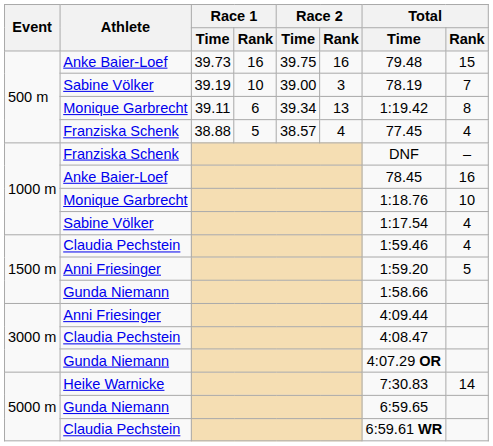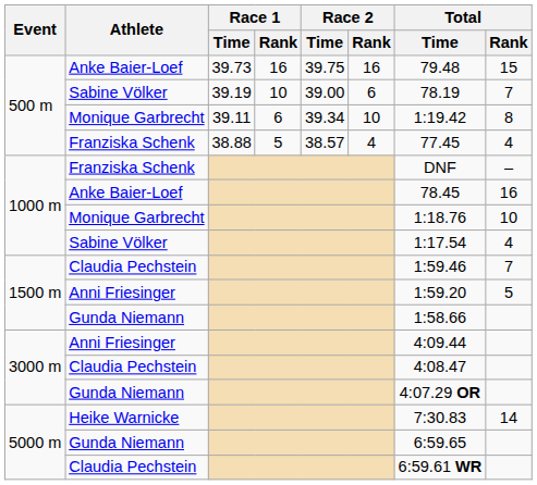 <table class="wikitable" border="1" style="font-size:90%">
 <tr>
 <th rowspan=2>Event</th>
 <th rowspan=2>Athlete</th>
 <th colspan=2>Race 1</th>
 <th colspan=2>Race 2</th>
 <th colspan=2>Total</th>
 </tr>
 <tr>
 <th>Time</th>
 <th>Rank</th>
 <th>Time</th>
 <th>Rank</th>
 <th>Time</th>
 <th>Rank</th>
 </tr>
 <tr>
 <td rowspan=4>500 m</td>
 <td><a href='#'>Anke Baier-Loef</a></td>
 <td align=center>39.73</td>
 <td align=center>16</td>
 <td align=center>39.75</td>
 <td align=center>16</td>
 <td align=center>79.48</td>
 <td align=center>15</td>
 </tr>
 <tr>
 <td><a href='#'>Sabine Völker</a></td>
 <td align=center>39.19</td>
 <td align=center>10</td>
 <td align=center>39.00</td>
-<td align=center>3</td>
+<td align=center>6</td>
 <td align=center>78.19</td>
 <td align=center>7</td>
 </tr>
 <tr>
 <td><a href='#'>Monique Garbrecht</a></td>
 <td align=center>39.11</td>
 <td align=center>6</td>
 <td align=center>39.34</td>
-<td align=center>13</td>
+<td align=center>10</td>
 <td align=center>1:19.42</td>
 <td align=center>8</td>
 </tr>
 <tr>
 <td><a href='#'>Franziska Schenk</a></td>
 <td align=center>38.88</td>
 <td align=center>5</td>
 <td align=center>38.57</td>
 <td align=center>4</td>
 <td align=center>77.45</td>
 <td align=center>4</td>
 </tr>
 <tr>
 <td rowspan=4>1000 m</td>
 <td><a href='#'>Franziska Schenk</a></td>
 <td colspan="4" bgcolor="wheat"></td>
 <td align=center>DNF</td>
 <td align=center>–</td>
 </tr>
 <tr>
 <td><a href='#'>Anke Baier-Loef</a></td>
 <td colspan="4" bgcolor="wheat"></td>
 <td align=center>78.45</td>
 <td align=center>16</td>
 </tr>
 <tr>
 <td><a href='#'>Monique Garbrecht</a></td>
 <td colspan="4" bgcolor="wheat"></td>
 <td align=center>1:18.76</td>
 <td align=center>10</td>
 </tr>
 <tr>
 <td><a href='#'>Sabine Völker</a></td>
 <td colspan="4" bgcolor="wheat"></td>
 <td align=center>1:17.54</td>
 <td align=center>4</td>
 </tr>
 <tr>
 <td rowspan=3>1500 m</td>
 <td><a href='#'>Claudia Pechstein</a></td>
 <td colspan="4" bgcolor="wheat"></td>
 <td align=center>1:59.46</td>
-<td align=center>4</td>
+<td align=center>7</td>
 </tr>
 <tr>
 <td><a href='#'>Anni Friesinger</a></td>
 <td colspan="4" bgcolor="wheat"></td>
 <td align=center>1:59.20</td>
 <td align=center>5</td>
 </tr>
 <tr>
 <td><a href='#'>Gunda Niemann</a></td>
 <td colspan="4" bgcolor="wheat"></td>
 <td align=center>1:58.66</td>
 <td align=center></td>
 </tr>
 <tr>
 <td rowspan=3>3000 m</td>
 <td><a href='#'>Anni Friesinger</a></td>
 <td colspan="4" bgcolor="wheat"></td>
 <td align=center>4:09.44</td>
 <td align=center></td>
 </tr>
 <tr>
 <td><a href='#'>Claudia Pechstein</a></td>
 <td colspan="4" bgcolor="wheat"></td>
 <td align=center>4:08.47</td>
 <td align=center></td>
 </tr>
 <tr>
 <td><a href='#'>Gunda Niemann</a></td>
 <td colspan="4" bgcolor="wheat"></td>
 <td align=center>4:07.29 <strong>OR</strong></td>
 <td align=center></td>
 </tr>
 <tr>
 <td rowspan=3>5000 m</td>
 <td><a href='#'>Heike Warnicke</a></td>
 <td colspan="4" bgcolor="wheat"></td>
 <td align=center>7:30.83</td>
 <td align=center>14</td>
 </tr>
 <tr>
 <td><a href='#'>Gunda Niemann</a></td>
 <td colspan="4" bgcolor="wheat"></td>
 <td align=center>6:59.65</td>
 <td align=center></td>
 </tr>
 <tr>
 <td><a href='#'>Claudia Pechstein</a></td>
 <td colspan="4" bgcolor="wheat"></td>
 <td align=center>6:59.61 <strong>WR</strong></td>
 <td align=center></td>
 </tr>
 </table>
